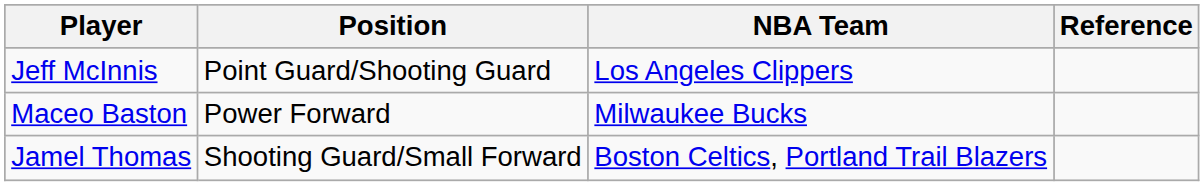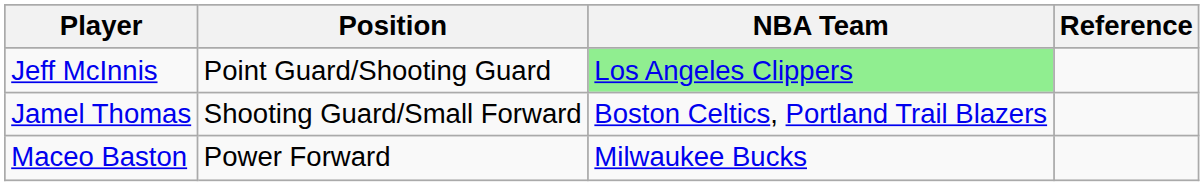 <table class="wikitable">
 <tr>
 <th>Player</th>
 <th>Position</th>
 <th>NBA Team</th>
 <th>Reference</th>
 </tr>
 <tr>
 <td><a href='#'>Jeff McInnis</a></td>
 <td>Point Guard/Shooting Guard</td>
-<td><a href='#'>Los Angeles Clippers</a></td>
+<td style="background: lightgreen;"><a href='#'>Los Angeles Clippers</a></td>
+<td></td>
+</tr>
+<tr>
+<td><a href='#'>Jamel Thomas</a></td>
+<td>Shooting Guard/Small Forward</td>
+<td><a href='#'>Boston Celtics</a>, <a href='#'>Portland Trail Blazers</a></td>
 <td></td>
 </tr>
 <tr>
 <td><a href='#'>Maceo Baston</a></td>
 <td>Power Forward</td>
 <td><a href='#'>Milwaukee Bucks</a></td>
 <td></td>
 </tr>
-<tr>
-<td><a href='#'>Jamel Thomas</a></td>
-<td>Shooting Guard/Small Forward</td>
-<td><a href='#'>Boston Celtics</a>, <a href='#'>Portland Trail Blazers</a></td>
-<td></td>
-</tr>
 </table>
